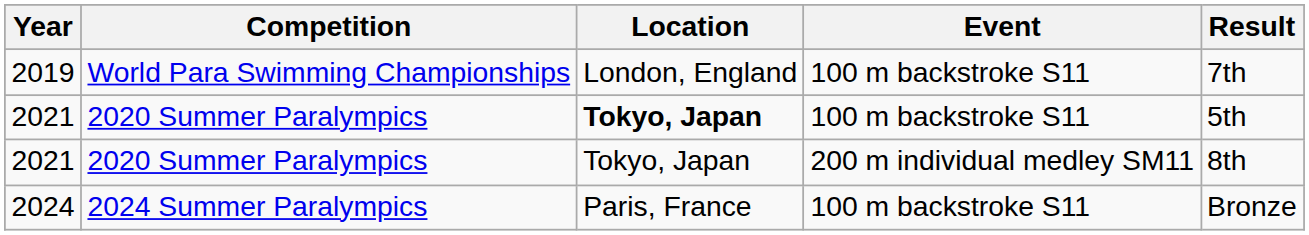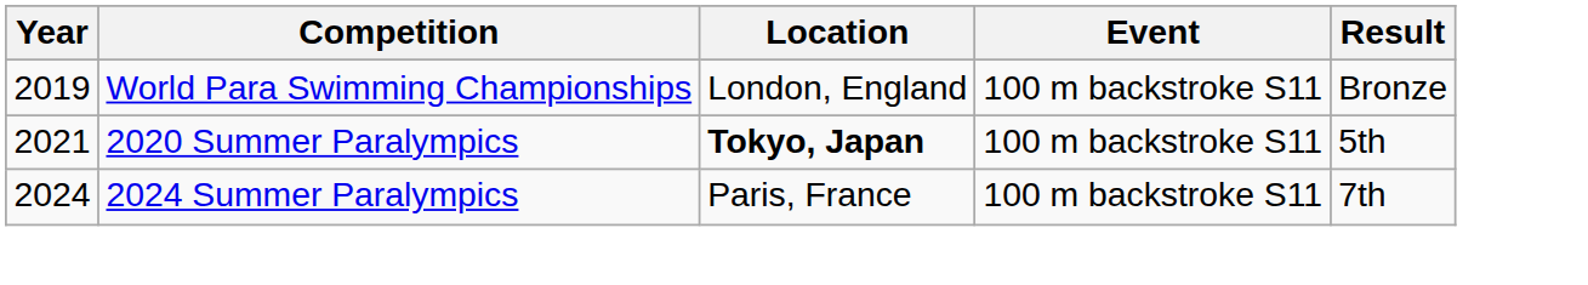 <table class="wikitable">
 <tr>
 <th>Year</th>
 <th>Competition</th>
 <th>Location</th>
 <th>Event</th>
 <th>Result</th>
 </tr>
 <tr>
 <td>2019</td>
 <td><a href='#'>World Para Swimming Championships</a></td>
 <td> London, England</td>
 <td>100 m backstroke S11</td>
-<td>7th</td>
+<td>Bronze</td>
 </tr>
 <tr>
 <td>2021</td>
 <td><a href='#'>2020 Summer Paralympics</a></td>
 <td><strong> Tokyo, Japan</strong></td>
 <td>100 m backstroke S11</td>
 <td>5th</td>
 </tr>
 <tr>
-<td>2021</td>
-<td><a href='#'>2020 Summer Paralympics</a></td>
-<td> Tokyo, Japan</td>
-<td>200 m individual medley SM11</td>
-<td>8th</td>
-</tr>
-<tr>
 <td>2024</td>
 <td><a href='#'>2024 Summer Paralympics</a></td>
 <td> Paris, France</td>
 <td>100 m backstroke S11</td>
-<td>Bronze</td>
+<td>7th</td>
 </tr>
 </table>
